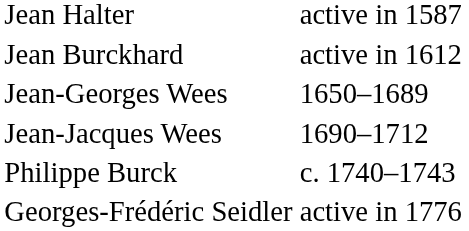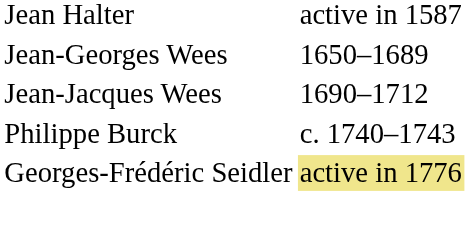 <table>
 <tr>
 <td>Jean Halter</td>
 <td>active in 1587</td>
-</tr>
-<tr>
-<td>Jean Burckhard</td>
-<td>active in 1612</td>
 </tr>
 <tr>
 <td>Jean-Georges Wees</td>
 <td>1650–1689</td>
 </tr>
 <tr>
 <td>Jean-Jacques Wees</td>
 <td>1690–1712</td>
 </tr>
 <tr>
 <td>Philippe Burck</td>
 <td>c. 1740–1743</td>
 </tr>
 <tr>
 <td>Georges-Frédéric Seidler</td>
-<td>active in 1776</td>
+<td style="background: khaki;">active in 1776</td>
 </tr>
 </table>
